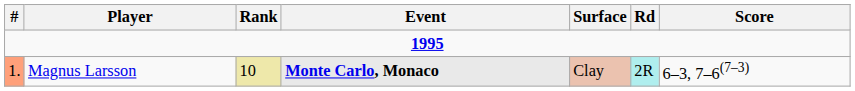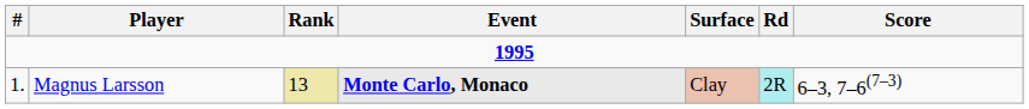 <table class="wikitable sortable">
 <tr>
 <th>#</th>
 <th width=200>Player</th>
 <th>Rank</th>
 <th width=275>Event</th>
 <th>Surface</th>
 <th>Rd</th>
 <th width=180>Score</th>
 </tr>
 <tr>
 <td colspan=7 style=text-align:center><strong><a href='#'>1995</a></strong></td>
 </tr>
 <tr>
-<td style="background: lightsalmon;">1.</td>
+<td>1.</td>
 <td> <a href='#'>Magnus Larsson</a></td>
-<td bgcolor= EEE8AA>10</td>
+<td bgcolor= EEE8AA>13</td>
 <td bgcolor= e9e9e9><strong><a href='#'>Monte Carlo</a>, Monaco</strong></td>
 <td style="background:#ebc2af;">Clay</td>
 <td bgcolor=afeeee>2R</td>
 <td>6–3, 7–6<sup>(7–3)</sup></td>
 </tr>
 </table>
